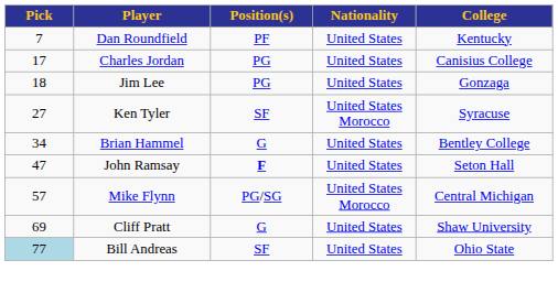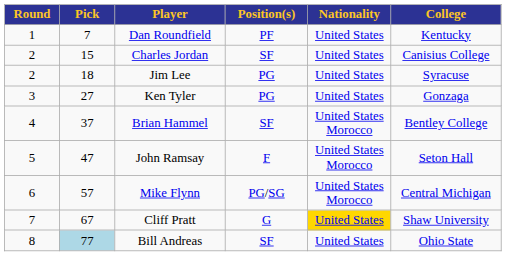 <table class="wikitable sortable sortable">
 <tr>
+<th style="background:#2C3294; color:#FCC624" width="10%">Round</th>
 <th style="background:#2C3294; color:#FCC624" width="10%">Pick</th>
 <th style="background:#2C3294; color:#FCC624" width="20%">Player</th>
 <th style="background:#2C3294; color:#FCC624" width="15%">Position(s)</th>
 <th style="background:#2C3294; color:#FCC624" width="15%">Nationality</th>
 <th style="background:#2C3294; color:#FCC624" width="20%">College</th>
 </tr>
 <tr style="text-align: center">
+<td>1</td>
 <td>7</td>
 <td><a href='#'>Dan Roundfield</a></td>
 <td><a href='#'>PF</a></td>
 <td> <a href='#'>United States</a></td>
 <td><a href='#'>Kentucky</a></td>
 </tr>
 <tr style="text-align: center">
-<td>17</td>
+<td>2</td>
+<td>15</td>
 <td><a href='#'>Charles Jordan</a></td>
-<td><a href='#'>PG</a></td>
+<td><a href='#'>SF</a></td>
 <td> <a href='#'>United States</a></td>
 <td><a href='#'>Canisius College</a></td>
 </tr>
 <tr style="text-align: center">
+<td>2</td>
 <td>18</td>
 <td>Jim Lee</td>
+<td><a href='#'>PG</a></td>
+<td> <a href='#'>United States</a></td>
+<td><a href='#'>Syracuse</a></td>
+</tr>
+<tr style="text-align: center">
+<td>3</td>
+<td>27</td>
+<td>Ken Tyler</td>
 <td><a href='#'>PG</a></td>
 <td> <a href='#'>United States</a></td>
 <td><a href='#'>Gonzaga</a></td>
 </tr>
 <tr style="text-align: center">
-<td>27</td>
-<td>Ken Tyler</td>
+<td>4</td>
+<td>37</td>
+<td><a href='#'>Brian Hammel</a></td>
 <td><a href='#'>SF</a></td>
 <td> <a href='#'>United States</a><br> <a href='#'>Morocco</a></td>
-<td><a href='#'>Syracuse</a></td>
-</tr>
-<tr style="text-align: center">
-<td>34</td>
-<td><a href='#'>Brian Hammel</a></td>
-<td><a href='#'>G</a></td>
-<td> <a href='#'>United States</a></td>
 <td><a href='#'>Bentley College</a></td>
 </tr>
 <tr style="text-align: center">
+<td>5</td>
 <td>47</td>
 <td>John Ramsay</td>
-<td><strong><a href='#'>F</a></strong></td>
-<td> <a href='#'>United States</a></td>
+<td><a href='#'>F</a></td>
+<td> <a href='#'>United States</a><br> <a href='#'>Morocco</a></td>
 <td><a href='#'>Seton Hall</a></td>
 </tr>
 <tr style="text-align: center">
+<td>6</td>
 <td>57</td>
 <td><a href='#'>Mike Flynn</a></td>
 <td><a href='#'>PG</a>/<a href='#'>SG</a></td>
 <td> <a href='#'>United States</a><br> <a href='#'>Morocco</a></td>
 <td><a href='#'>Central Michigan</a></td>
 </tr>
 <tr style="text-align: center">
-<td>69</td>
+<td>7</td>
+<td>67</td>
 <td>Cliff Pratt</td>
 <td><a href='#'>G</a></td>
-<td> <a href='#'>United States</a></td>
+<td style="background: gold;"> <a href='#'>United States</a></td>
 <td><a href='#'>Shaw University</a></td>
 </tr>
 <tr style="text-align: center">
+<td>8</td>
 <td style="background: lightblue;">77</td>
 <td>Bill Andreas</td>
 <td><a href='#'>SF</a></td>
 <td> <a href='#'>United States</a></td>
 <td><a href='#'>Ohio State</a></td>
 </tr>
 </table>
